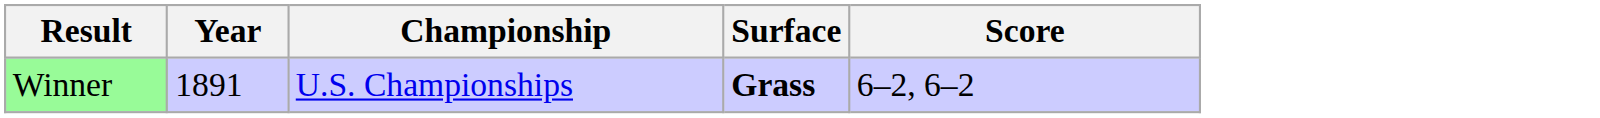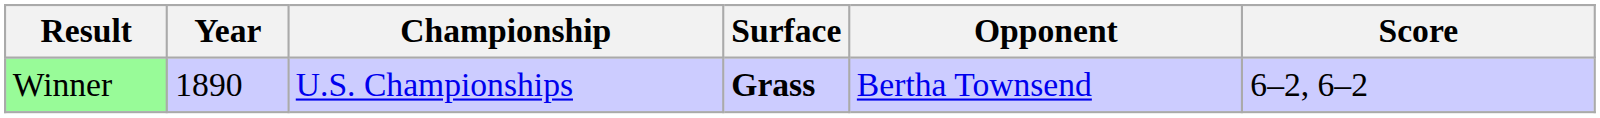 <table class="sortable wikitable">
 <tr>
 <th style="width:70px">Result</th>
 <th style="width:50px">Year</th>
 <th style="width:200px">Championship</th>
 <th style="width:50px">Surface</th>
+<th style="width:180px">Opponent</th>
 <th style="width:160px" class="unsortable">Score</th>
 </tr>
 <tr style="background:#ccf;">
 <td style="background:#98fb98;">Winner</td>
-<td>1891</td>
+<td>1890</td>
 <td><a href='#'>U.S. Championships</a></td>
 <td><strong>Grass</strong></td>
+<td> <a href='#'>Bertha Townsend</a></td>
 <td>6–2, 6–2</td>
 </tr>
 </table>
